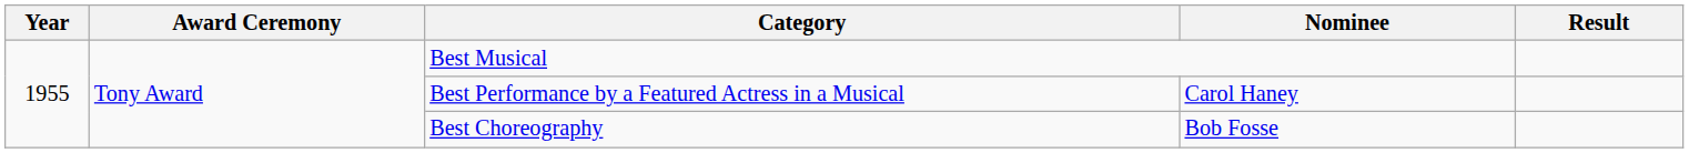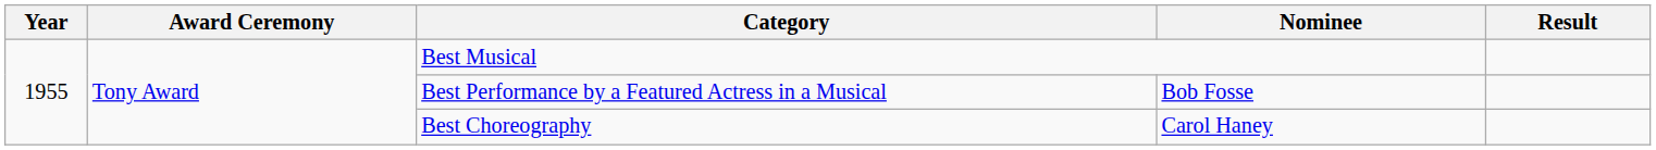 <table class="wikitable" style="width:95%;">
 <tr>
 <th style="width:5%;">Year</th>
 <th style="width:20%;">Award Ceremony</th>
 <th style="width:45%;">Category</th>
 <th style="width:20%;">Nominee</th>
 <th style="width:10%;">Result</th>
 </tr>
 <tr>
 <td rowspan="3" style="text-align:center;">1955</td>
 <td rowspan="3"><a href='#'>Tony Award</a></td>
 <td colspan="2"><a href='#'>Best Musical</a></td>
 <td></td>
 </tr>
 <tr>
 <td><a href='#'>Best Performance by a Featured Actress in a Musical</a></td>
-<td><a href='#'>Carol Haney</a></td>
+<td><a href='#'>Bob Fosse</a></td>
 <td></td>
 </tr>
 <tr>
 <td><a href='#'>Best Choreography</a></td>
-<td><a href='#'>Bob Fosse</a></td>
+<td><a href='#'>Carol Haney</a></td>
 <td></td>
 </tr>
 </table>
